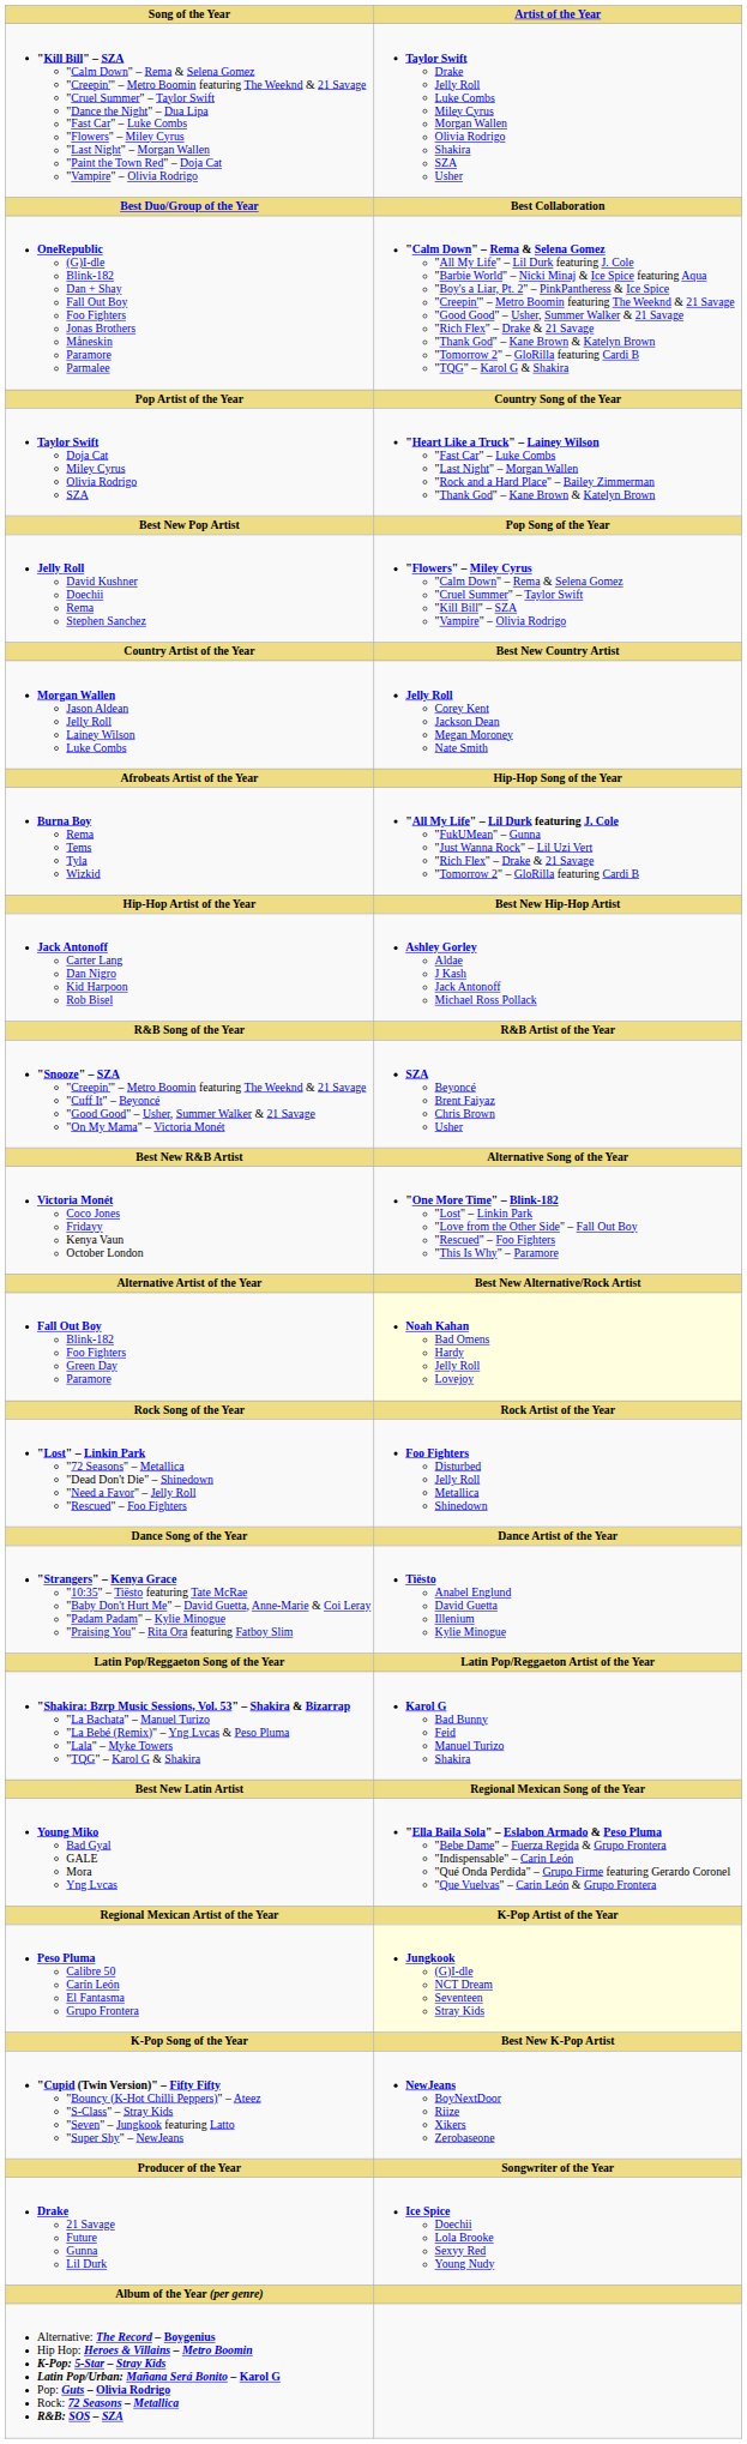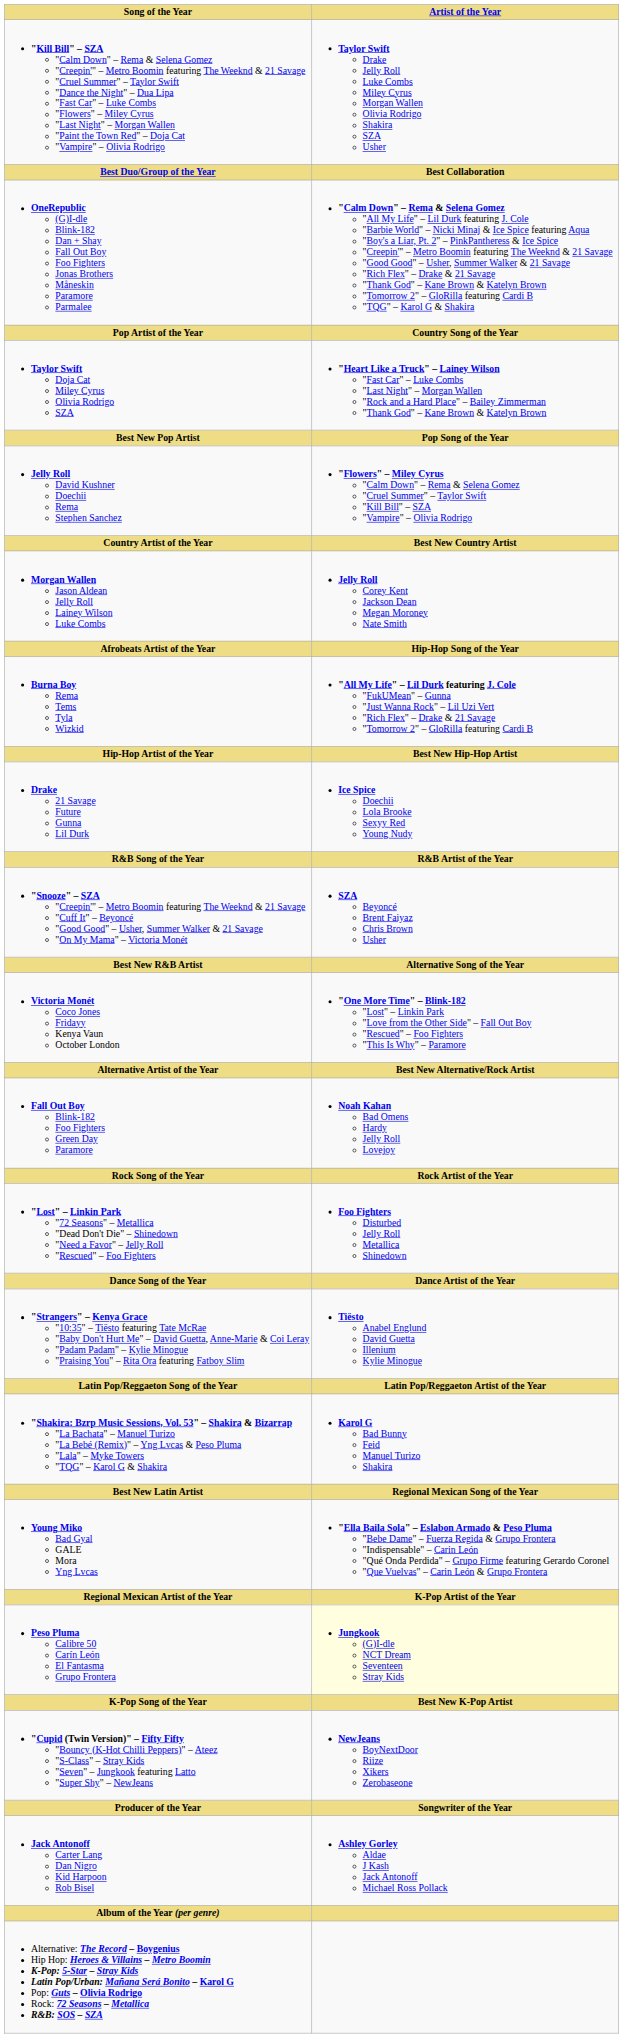 <table class=wikitable>
 <tr>
 <th style=background:#EEDD85; width="50%">Song of the Year</th>
 <th style=background:#EEDD85; width="50%"><a href='#'>Artist of the Year</a></th>
 </tr>
 <tr>
 <td valign="top"><br><ul><li><strong>"<a href='#'>Kill Bill</a>" – <a href='#'>SZA</a></strong><ul><li>"<a href='#'>Calm Down</a>" – <a href='#'>Rema</a> & <a href='#'>Selena Gomez</a></li><li>"<a href='#'>Creepin'</a>" – <a href='#'>Metro Boomin</a> featuring <a href='#'>The Weeknd</a> & <a href='#'>21 Savage</a></li><li>"<a href='#'>Cruel Summer</a>" – <a href='#'>Taylor Swift</a></li><li>"<a href='#'>Dance the Night</a>" – <a href='#'>Dua Lipa</a></li><li>"<a href='#'>Fast Car</a>" – <a href='#'>Luke Combs</a></li><li>"<a href='#'>Flowers</a>" – <a href='#'>Miley Cyrus</a></li><li>"<a href='#'>Last Night</a>" – <a href='#'>Morgan Wallen</a></li><li>"<a href='#'>Paint the Town Red</a>" – <a href='#'>Doja Cat</a></li><li>"<a href='#'>Vampire</a>" – <a href='#'>Olivia Rodrigo</a></li></ul></li></ul></td>
 <td valign="top"><br><ul><li><strong><a href='#'>Taylor Swift</a></strong><ul><li><a href='#'>Drake</a></li><li><a href='#'>Jelly Roll</a></li><li><a href='#'>Luke Combs</a></li><li><a href='#'>Miley Cyrus</a></li><li><a href='#'>Morgan Wallen</a></li><li><a href='#'>Olivia Rodrigo</a></li><li><a href='#'>Shakira</a></li><li><a href='#'>SZA</a></li><li><a href='#'>Usher</a></li></ul></li></ul></td>
 </tr>
 <tr>
 <th style=background:#EEDD85; width="50%"><a href='#'>Best Duo/Group of the Year</a></th>
 <th style=background:#EEDD85; width="50%">Best Collaboration</th>
 </tr>
 <tr>
 <td valign="top"><br><ul><li><strong><a href='#'>OneRepublic</a></strong><ul><li><a href='#'>(G)I-dle</a></li><li><a href='#'>Blink-182</a></li><li><a href='#'>Dan + Shay</a></li><li><a href='#'>Fall Out Boy</a></li><li><a href='#'>Foo Fighters</a></li><li><a href='#'>Jonas Brothers</a></li><li><a href='#'>Måneskin</a></li><li><a href='#'>Paramore</a></li><li><a href='#'>Parmalee</a></li></ul></li></ul></td>
 <td valign="top"><br><ul><li><strong>"<a href='#'>Calm Down</a>" – <a href='#'>Rema</a> & <a href='#'>Selena Gomez</a></strong><ul><li>"<a href='#'>All My Life</a>" – <a href='#'>Lil Durk</a> featuring <a href='#'>J. Cole</a></li><li>"<a href='#'>Barbie World</a>" – <a href='#'>Nicki Minaj</a> & <a href='#'>Ice Spice</a> featuring <a href='#'>Aqua</a></li><li>"<a href='#'>Boy's a Liar, Pt. 2</a>" – <a href='#'>PinkPantheress</a> & <a href='#'>Ice Spice</a></li><li>"<a href='#'>Creepin'</a>" – <a href='#'>Metro Boomin</a> featuring <a href='#'>The Weeknd</a> & <a href='#'>21 Savage</a></li><li>"<a href='#'>Good Good</a>" – <a href='#'>Usher</a>, <a href='#'>Summer Walker</a> & <a href='#'>21 Savage</a></li><li>"<a href='#'>Rich Flex</a>" – <a href='#'>Drake</a> & <a href='#'>21 Savage</a></li><li>"<a href='#'>Thank God</a>" – <a href='#'>Kane Brown</a> & <a href='#'>Katelyn Brown</a></li><li>"<a href='#'>Tomorrow 2</a>" – <a href='#'>GloRilla</a> featuring <a href='#'>Cardi B</a></li><li>"<a href='#'>TQG</a>" – <a href='#'>Karol G</a> & <a href='#'>Shakira</a></li></ul></li></ul></td>
 </tr>
 <tr>
 <th style=background:#EEDD85; width="50%">Pop Artist of the Year</th>
 <th style=background:#EEDD85; width="50%">Country Song of the Year</th>
 </tr>
 <tr>
 <td valign="top"><br><ul><li><strong><a href='#'>Taylor Swift</a> </strong><ul><li><a href='#'>Doja Cat</a></li><li><a href='#'>Miley Cyrus</a></li><li><a href='#'>Olivia Rodrigo</a></li><li><a href='#'>SZA</a></li></ul></li></ul></td>
 <td valign="top"><br><ul><li><strong>"<a href='#'>Heart Like a Truck</a>" – <a href='#'>Lainey Wilson</a></strong><ul><li>"<a href='#'>Fast Car</a>" – <a href='#'>Luke Combs</a></li><li>"<a href='#'>Last Night</a>" – <a href='#'>Morgan Wallen</a></li><li>"<a href='#'>Rock and a Hard Place</a>" – <a href='#'>Bailey Zimmerman</a></li><li>"<a href='#'>Thank God</a>" – <a href='#'>Kane Brown</a> & <a href='#'>Katelyn Brown</a></li></ul></li></ul></td>
 </tr>
 <tr>
 <th style=background:#EEDD85; width="50%">Best New Pop Artist</th>
 <th style=background:#EEDD85; width="50%">Pop Song of the Year</th>
 </tr>
 <tr>
 <td valign="top"><br><ul><li><strong><a href='#'>Jelly Roll</a> </strong><ul><li><a href='#'>David Kushner</a></li><li><a href='#'>Doechii</a></li><li><a href='#'>Rema</a></li><li><a href='#'>Stephen Sanchez</a></li></ul></li></ul></td>
 <td valign="top"><br><ul><li><strong>"<a href='#'>Flowers</a>" – <a href='#'>Miley Cyrus</a></strong><ul><li>"<a href='#'>Calm Down</a>" – <a href='#'>Rema</a> & <a href='#'>Selena Gomez</a></li><li>"<a href='#'>Cruel Summer</a>" – <a href='#'>Taylor Swift</a></li><li>"<a href='#'>Kill Bill</a>" – <a href='#'>SZA</a></li><li>"<a href='#'>Vampire</a>" – <a href='#'>Olivia Rodrigo</a></li></ul></li></ul></td>
 </tr>
 <tr>
 <th style=background:#EEDD85; width="50%">Country Artist of the Year</th>
 <th style=background:#EEDD85; width="50%">Best New Country Artist</th>
 </tr>
 <tr>
 <td valign="top"><br><ul><li><strong><a href='#'>Morgan Wallen</a></strong><ul><li><a href='#'>Jason Aldean</a></li><li><a href='#'>Jelly Roll</a></li><li><a href='#'>Lainey Wilson</a></li><li><a href='#'>Luke Combs</a></li></ul></li></ul></td>
 <td valign="top"><br><ul><li><strong><a href='#'>Jelly Roll</a></strong><ul><li><a href='#'>Corey Kent</a></li><li><a href='#'>Jackson Dean</a></li><li><a href='#'>Megan Moroney</a></li><li><a href='#'>Nate Smith</a></li></ul></li></ul></td>
 </tr>
 <tr>
 <th style=background:#EEDD85; width="50%">Afrobeats Artist of the Year</th>
 <th style=background:#EEDD85; width="50%">Hip-Hop Song of the Year</th>
 </tr>
 <tr>
 <td valign="top"><br><ul><li><strong><a href='#'>Burna Boy</a></strong><ul><li><a href='#'>Rema</a></li><li><a href='#'>Tems</a></li><li><a href='#'>Tyla</a></li><li><a href='#'>Wizkid</a></li></ul></li></ul></td>
 <td valign="top"><br><ul><li><strong>"<a href='#'>All My Life</a>" – <a href='#'>Lil Durk</a> featuring <a href='#'>J. Cole</a></strong><ul><li>"<a href='#'>FukUMean</a>" – <a href='#'>Gunna</a></li><li>"<a href='#'>Just Wanna Rock</a>" – <a href='#'>Lil Uzi Vert</a></li><li>"<a href='#'>Rich Flex</a>" – <a href='#'>Drake</a> & <a href='#'>21 Savage</a></li><li>"<a href='#'>Tomorrow 2</a>" – <a href='#'>GloRilla</a> featuring <a href='#'>Cardi B</a></li></ul></li></ul></td>
 </tr>
 <tr>
 <th style=background:#EEDD85; width="50%">Hip-Hop Artist of the Year</th>
 <th style=background:#EEDD85; width="50%">Best New Hip-Hop Artist</th>
 </tr>
 <tr>
-<td valign="top"><br><ul><li><strong><a href='#'>Jack Antonoff</a></strong><ul><li><a href='#'>Carter Lang</a></li><li><a href='#'>Dan Nigro</a></li><li><a href='#'>Kid Harpoon</a></li><li><a href='#'>Rob Bisel</a></li></ul></li></ul></td>
-<td valign="top"><br><ul><li><strong><a href='#'>Ashley Gorley</a></strong><ul><li><a href='#'>Aldae</a></li><li><a href='#'>J Kash</a></li><li><a href='#'>Jack Antonoff</a></li><li><a href='#'>Michael Ross Pollack</a></li></ul></li></ul></td>
+<td valign="top"><br><ul><li><a href='#'><strong>Drake</strong></a><ul><li><a href='#'>21 Savage</a></li><li><a href='#'>Future</a></li><li><a href='#'>Gunna</a></li><li><a href='#'>Lil Durk</a></li></ul></li></ul></td>
+<td valign="top"><br><ul><li><strong><a href='#'>Ice Spice</a> </strong><ul><li><a href='#'>Doechii</a></li><li><a href='#'>Lola Brooke</a></li><li><a href='#'>Sexyy Red</a></li><li><a href='#'>Young Nudy</a></li></ul></li></ul></td>
 </tr>
 <tr>
 <th style=background:#EEDD85; width="50%">R&B Song of the Year</th>
 <th style=background:#EEDD85; width="50%">R&B Artist of the Year</th>
 </tr>
 <tr>
 <td valign="top"><br><ul><li><strong>"<a href='#'>Snooze</a>" – <a href='#'>SZA</a> </strong><ul><li>"<a href='#'>Creepin'</a>" – <a href='#'>Metro Boomin</a> featuring <a href='#'>The Weeknd</a> & <a href='#'>21 Savage</a></li><li>"<a href='#'>Cuff It</a>" – <a href='#'>Beyoncé</a></li><li>"<a href='#'>Good Good</a>" – <a href='#'>Usher</a>, <a href='#'>Summer Walker</a> & <a href='#'>21 Savage</a></li><li>"<a href='#'>On My Mama</a>" – <a href='#'>Victoria Monét</a></li></ul></li></ul></td>
 <td valign="top"><br><ul><li><strong><a href='#'>SZA</a> </strong><ul><li><a href='#'>Beyoncé</a></li><li><a href='#'>Brent Faiyaz</a></li><li><a href='#'>Chris Brown</a></li><li><a href='#'>Usher</a></li></ul></li></ul></td>
 </tr>
 <tr>
 <th style=background:#EEDD85; width="50%">Best New R&B Artist</th>
 <th style=background:#EEDD85; width="50%">Alternative Song of the Year</th>
 </tr>
 <tr>
 <td valign="top"><br><ul><li><strong><a href='#'>Victoria Monét</a></strong><ul><li><a href='#'>Coco Jones</a></li><li><a href='#'>Fridayy</a></li><li>Kenya Vaun</li><li>October London</li></ul></li></ul></td>
 <td valign="top"><br><ul><li><strong>"<a href='#'>One More Time</a>" – <a href='#'>Blink-182</a></strong><ul><li>"<a href='#'>Lost</a>" – <a href='#'>Linkin Park</a></li><li>"<a href='#'>Love from the Other Side</a>" – <a href='#'>Fall Out Boy</a></li><li>"<a href='#'>Rescued</a>" – <a href='#'>Foo Fighters</a></li><li>"<a href='#'>This Is Why</a>" – <a href='#'>Paramore</a></li></ul></li></ul></td>
 </tr>
 <tr>
 <th style=background:#EEDD85; width="50%">Alternative Artist of the Year</th>
 <th style=background:#EEDD85; width="50%">Best New Alternative/Rock Artist</th>
 </tr>
 <tr>
 <td valign="top"><br><ul><li><strong><a href='#'>Fall Out Boy</a></strong><ul><li><a href='#'>Blink-182</a></li><li><a href='#'>Foo Fighters</a></li><li><a href='#'>Green Day</a></li><li><a href='#'>Paramore</a></li></ul></li></ul></td>
-<td valign="top" style="background: lightyellow;"><br><ul><li><strong><a href='#'>Noah Kahan</a></strong><ul><li><a href='#'>Bad Omens</a></li><li><a href='#'>Hardy</a></li><li><a href='#'>Jelly Roll</a></li><li><a href='#'>Lovejoy</a></li></ul></li></ul></td>
+<td valign="top"><br><ul><li><strong><a href='#'>Noah Kahan</a></strong><ul><li><a href='#'>Bad Omens</a></li><li><a href='#'>Hardy</a></li><li><a href='#'>Jelly Roll</a></li><li><a href='#'>Lovejoy</a></li></ul></li></ul></td>
 </tr>
 <tr>
 <th style=background:#EEDD85; width="50%">Rock Song of the Year</th>
 <th style=background:#EEDD85; width="50%">Rock Artist of the Year</th>
 </tr>
 <tr>
 <td valign="top"><br><ul><li><strong>"<a href='#'>Lost</a>" – <a href='#'>Linkin Park</a></strong><ul><li>"<a href='#'>72 Seasons</a>" – <a href='#'>Metallica</a></li><li>"Dead Don't Die" – <a href='#'>Shinedown</a></li><li>"<a href='#'>Need a Favor</a>" – <a href='#'>Jelly Roll</a></li><li>"<a href='#'>Rescued</a>" – <a href='#'>Foo Fighters</a></li></ul></li></ul></td>
 <td valign="top"><br><ul><li><strong><a href='#'>Foo Fighters</a></strong><ul><li><a href='#'>Disturbed</a></li><li><a href='#'>Jelly Roll</a></li><li><a href='#'>Metallica</a></li><li><a href='#'>Shinedown</a></li></ul></li></ul></td>
 </tr>
 <tr>
 <th style=background:#EEDD85; width="50%">Dance Song of the Year</th>
 <th style=background:#EEDD85; width="50%">Dance Artist of the Year</th>
 </tr>
 <tr>
 <td valign="top"><br><ul><li><strong>"<a href='#'>Strangers</a>" – <a href='#'>Kenya Grace</a></strong><ul><li>"<a href='#'>10:35</a>" – <a href='#'>Tiësto</a> featuring <a href='#'>Tate McRae</a></li><li>"<a href='#'>Baby Don't Hurt Me</a>" – <a href='#'>David Guetta</a>, <a href='#'>Anne-Marie</a> & <a href='#'>Coi Leray</a></li><li>"<a href='#'>Padam Padam</a>" – <a href='#'>Kylie Minogue</a></li><li>"<a href='#'>Praising You</a>" – <a href='#'>Rita Ora</a> featuring <a href='#'>Fatboy Slim</a></li></ul></li></ul></td>
 <td valign="top"><br><ul><li><strong><a href='#'>Tiësto</a></strong><ul><li><a href='#'>Anabel Englund</a></li><li><a href='#'>David Guetta</a></li><li><a href='#'>Illenium</a></li><li><a href='#'>Kylie Minogue</a></li></ul></li></ul></td>
 </tr>
 <tr>
 <th style=background:#EEDD85; width="50%">Latin Pop/Reggaeton Song of the Year</th>
 <th style=background:#EEDD85; width="50%">Latin Pop/Reggaeton Artist of the Year</th>
 </tr>
 <tr>
 <td valign="top"><br><ul><li><strong>"<a href='#'>Shakira: Bzrp Music Sessions, Vol. 53</a>" – <a href='#'>Shakira</a> & <a href='#'>Bizarrap</a></strong><ul><li>"<a href='#'>La Bachata</a>" – <a href='#'>Manuel Turizo</a></li><li>"<a href='#'>La Bebé (Remix)</a>" – <a href='#'>Yng Lvcas</a> & <a href='#'>Peso Pluma</a></li><li>"<a href='#'>Lala</a>" – <a href='#'>Myke Towers</a></li><li>"<a href='#'>TQG</a>" – <a href='#'>Karol G</a> & <a href='#'>Shakira</a> </li></ul></li></ul></td>
 <td valign="top"><br><ul><li><strong><a href='#'>Karol G</a></strong><ul><li><a href='#'>Bad Bunny</a></li><li><a href='#'>Feid</a></li><li><a href='#'>Manuel Turizo</a></li><li><a href='#'>Shakira</a></li></ul></li></ul></td>
 </tr>
 <tr>
 <th style=background:#EEDD85; width="50%">Best New Latin Artist</th>
 <th style=background:#EEDD85; width="50%">Regional Mexican Song of the Year</th>
 </tr>
 <tr>
 <td valign="top"><br><ul><li><strong><a href='#'>Young Miko</a></strong><ul><li><a href='#'>Bad Gyal</a></li><li>GALE</li><li>Mora</li><li><a href='#'>Yng Lvcas</a></li></ul></li></ul></td>
 <td valign="top"><br><ul><li><strong>"<a href='#'>Ella Baila Sola</a>" – <a href='#'>Eslabon Armado</a> & <a href='#'>Peso Pluma</a></strong><ul><li>"<a href='#'>Bebe Dame</a>" – <a href='#'>Fuerza Regida</a> & <a href='#'>Grupo Frontera</a></li><li>"Indispensable" – <a href='#'>Carin León</a></li><li>"Qué Onda Perdida" – <a href='#'>Grupo Firme</a> featuring Gerardo Coronel</li><li>"<a href='#'>Que Vuelvas</a>" – <a href='#'>Carin León</a> & <a href='#'>Grupo Frontera</a></li></ul></li></ul></td>
 </tr>
 <tr>
 <th style=background:#EEDD85; width="50%">Regional Mexican Artist of the Year</th>
 <th style=background:#EEDD85; width="50%">K-Pop Artist of the Year</th>
 </tr>
 <tr>
 <td valign="top"><br><ul><li><strong><a href='#'>Peso Pluma</a></strong><ul><li><a href='#'>Calibre 50</a></li><li><a href='#'>Carín León</a></li><li><a href='#'>El Fantasma</a></li><li><a href='#'>Grupo Frontera</a></li></ul></li></ul></td>
 <td valign="top" style="background: lightyellow;"><br><ul><li><strong><a href='#'>Jungkook</a></strong><ul><li><a href='#'>(G)I-dle</a></li><li><a href='#'>NCT Dream</a></li><li><a href='#'>Seventeen</a></li><li><a href='#'>Stray Kids</a></li></ul></li></ul></td>
 </tr>
 <tr>
 <th style=background:#EEDD85; width="50%">K-Pop Song of the Year</th>
 <th style=background:#EEDD85; width="50%">Best New K-Pop Artist</th>
 </tr>
 <tr>
 <td valign="top"><br><ul><li><strong>"<a href='#'>Cupid</a> (Twin Version)" – <a href='#'>Fifty Fifty</a></strong><ul><li>"<a href='#'>Bouncy (K-Hot Chilli Peppers)</a>" – <a href='#'>Ateez</a></li><li>"<a href='#'>S-Class</a>" – <a href='#'>Stray Kids</a></li><li>"<a href='#'>Seven</a>" – <a href='#'>Jungkook</a> featuring <a href='#'>Latto</a></li><li>"<a href='#'>Super Shy</a>" – <a href='#'>NewJeans</a></li></ul></li></ul></td>
 <td valign="top"><br><ul><li><strong><a href='#'>NewJeans</a></strong><ul><li><a href='#'>BoyNextDoor</a></li><li><a href='#'>Riize</a></li><li><a href='#'>Xikers</a></li><li><a href='#'>Zerobaseone</a></li></ul></li></ul></td>
 </tr>
 <tr>
 <th style=background:#EEDD85; width="50%">Producer of the Year</th>
 <th style=background:#EEDD85; width="50%">Songwriter of the Year</th>
 </tr>
 <tr>
-<td valign="top"><br><ul><li><a href='#'><strong>Drake</strong></a><ul><li><a href='#'>21 Savage</a></li><li><a href='#'>Future</a></li><li><a href='#'>Gunna</a></li><li><a href='#'>Lil Durk</a></li></ul></li></ul></td>
-<td valign="top"><br><ul><li><strong><a href='#'>Ice Spice</a> </strong><ul><li><a href='#'>Doechii</a></li><li><a href='#'>Lola Brooke</a></li><li><a href='#'>Sexyy Red</a></li><li><a href='#'>Young Nudy</a></li></ul></li></ul></td>
+<td valign="top"><br><ul><li><strong><a href='#'>Jack Antonoff</a></strong><ul><li><a href='#'>Carter Lang</a></li><li><a href='#'>Dan Nigro</a></li><li><a href='#'>Kid Harpoon</a></li><li><a href='#'>Rob Bisel</a></li></ul></li></ul></td>
+<td valign="top"><br><ul><li><strong><a href='#'>Ashley Gorley</a></strong><ul><li><a href='#'>Aldae</a></li><li><a href='#'>J Kash</a></li><li><a href='#'>Jack Antonoff</a></li><li><a href='#'>Michael Ross Pollack</a></li></ul></li></ul></td>
 </tr>
 <tr>
 <th style=background:#EEDD85; width="50%">Album of the Year <em>(per genre)</em></th>
 <th style=background:#EEDD85; width="50%"></th>
 </tr>
 <tr>
 <td valign="top"><br><ul><li>Alternative: <strong><a href='#'><em>The Record</em></a> – <a href='#'>Boygenius</a></strong></li><li>Hip Hop: <strong><em><a href='#'>Heroes & Villains</a><em> – <a href='#'>Metro Boomin</a><strong></li><li>K-Pop: </strong><a href='#'></em>5-Star<em></a> – <a href='#'>Stray Kids</a><strong></li><li>Latin Pop/Urban: </em></strong><a href='#'>Mañana Será Bonito</a></em> – <a href='#'>Karol G</a></strong></li><li>Pop: <strong><a href='#'><em>Guts</em></a> – <a href='#'>Olivia Rodrigo</a></strong></li><li>Rock: <strong><em><a href='#'>72 Seasons</a><em> – <a href='#'>Metallica</a><strong></li><li>R&B: </strong><a href='#'> </em>SOS<em></a> – <a href='#'>SZA</a><strong></li></ul></td>
 <td valign="top"></td>
 </tr>
 </table>
